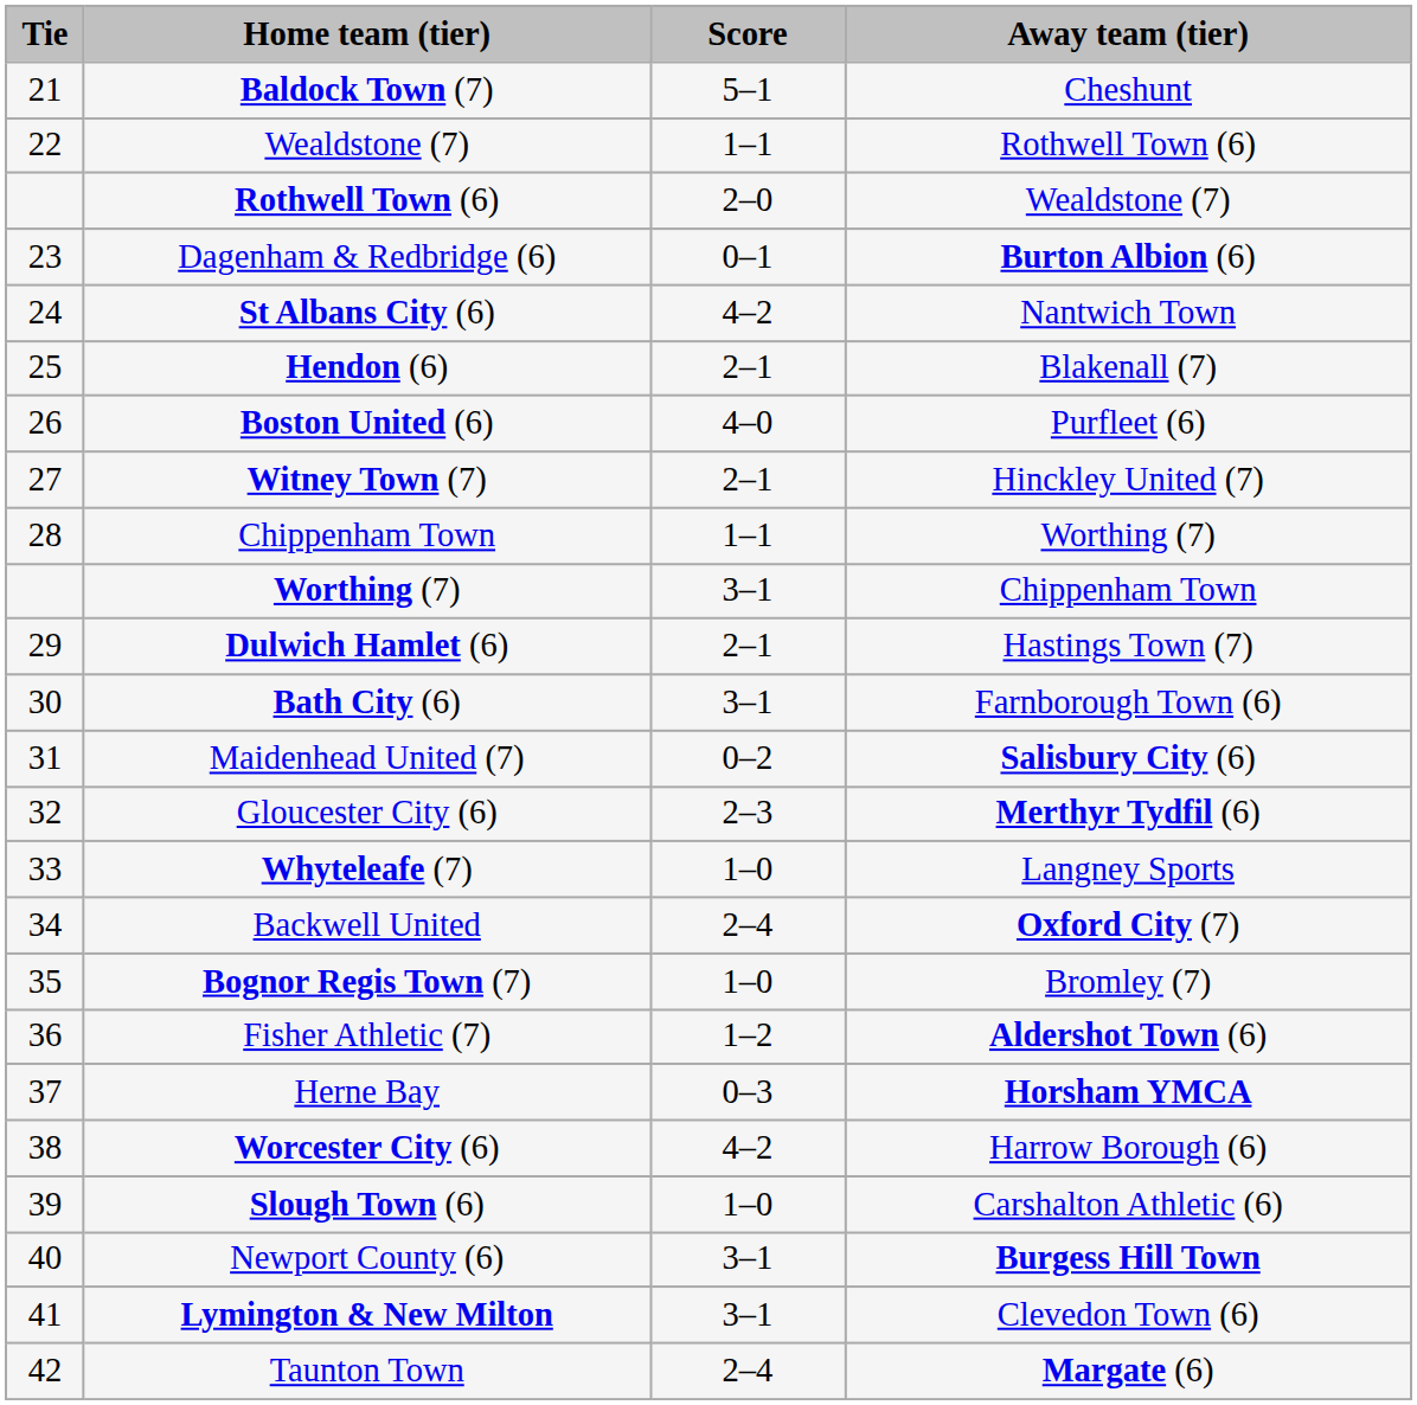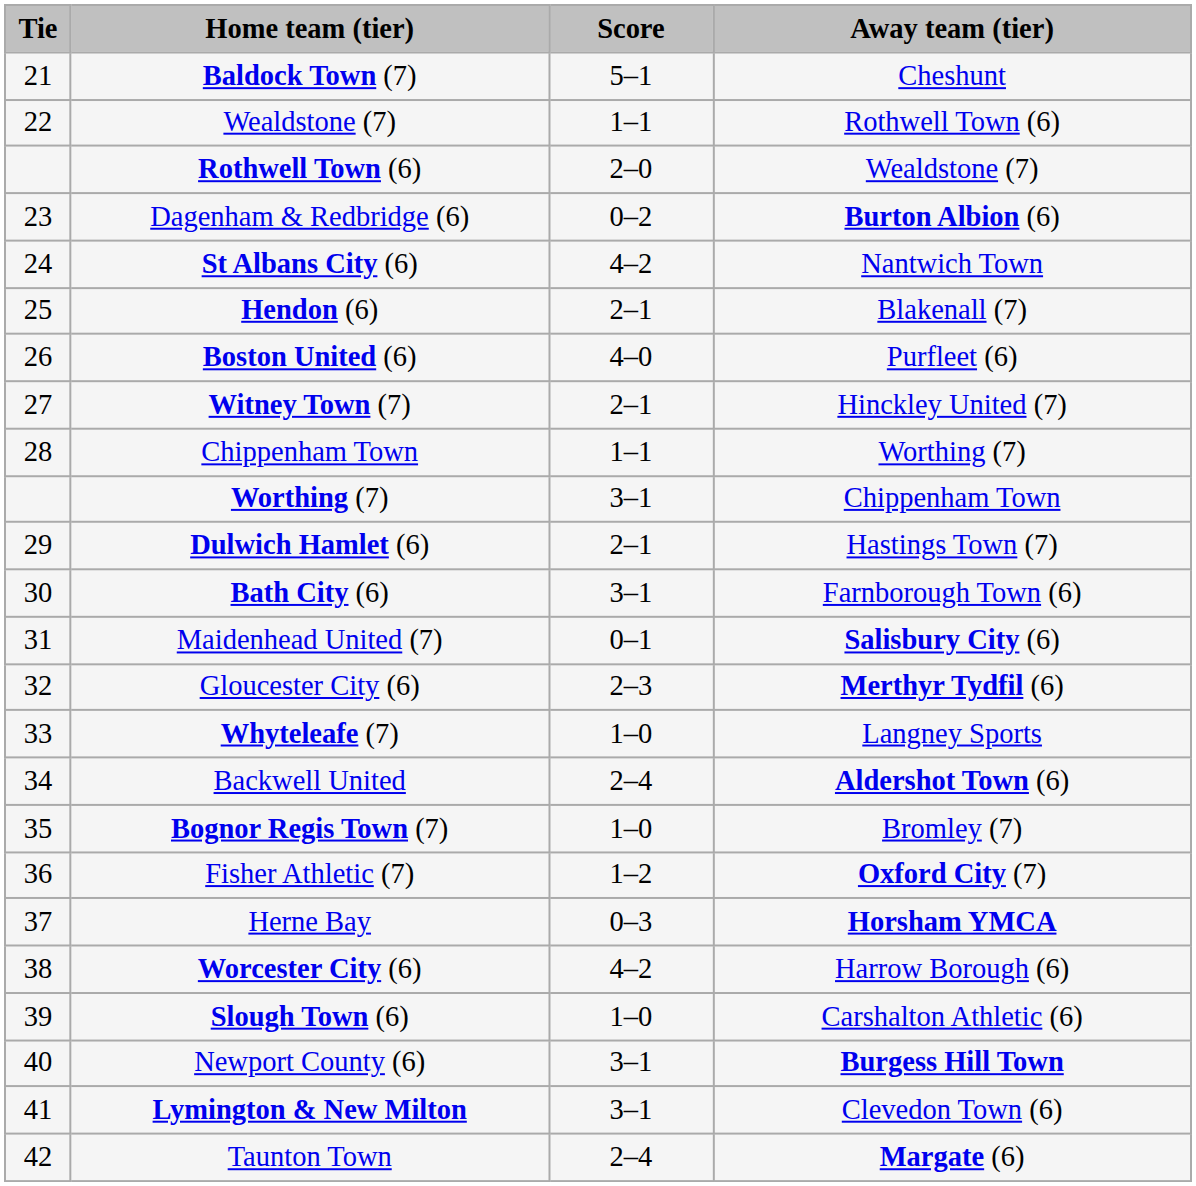 <table class="wikitable" style="width: 600px; background:WhiteSmoke; text-align:center; font-size:90%">
 <tr>
 <td scope="col" style="width:  5.00%; background:silver;"><strong>Tie</strong></td>
 <td scope="col" style="width: 36.25%; background:silver;"><strong>Home team (tier)</strong></td>
 <td scope="col" style="width: 12.50%; background:silver;"><strong>Score</strong></td>
 <td scope="col" style="width: 36.25%; background:silver;"><strong>Away team (tier)</strong></td>
 </tr>
 <tr>
 <td>21</td>
 <td><strong><a href='#'>Baldock Town</a></strong> (7)</td>
 <td>5–1</td>
 <td><a href='#'>Cheshunt</a></td>
 </tr>
 <tr>
 <td>22</td>
 <td><a href='#'>Wealdstone</a> (7)</td>
 <td>1–1</td>
 <td><a href='#'>Rothwell Town</a> (6)</td>
 </tr>
 <tr>
 <td><em></em></td>
 <td><strong><a href='#'>Rothwell Town</a></strong> (6)</td>
 <td>2–0</td>
 <td><a href='#'>Wealdstone</a> (7)</td>
 </tr>
 <tr>
 <td>23</td>
 <td><a href='#'>Dagenham & Redbridge</a> (6)</td>
-<td>0–1</td>
+<td>0–2</td>
 <td><strong><a href='#'>Burton Albion</a></strong> (6)</td>
 </tr>
 <tr>
 <td>24</td>
 <td><strong><a href='#'>St Albans City</a></strong> (6)</td>
 <td>4–2</td>
 <td><a href='#'>Nantwich Town</a></td>
 </tr>
 <tr>
 <td>25</td>
 <td><strong><a href='#'>Hendon</a></strong> (6)</td>
 <td>2–1</td>
 <td><a href='#'>Blakenall</a> (7)</td>
 </tr>
 <tr>
 <td>26</td>
 <td><strong><a href='#'>Boston United</a></strong> (6)</td>
 <td>4–0</td>
 <td><a href='#'>Purfleet</a> (6)</td>
 </tr>
 <tr>
 <td>27</td>
 <td><strong><a href='#'>Witney Town</a></strong> (7)</td>
 <td>2–1</td>
 <td><a href='#'>Hinckley United</a> (7)</td>
 </tr>
 <tr>
 <td>28</td>
 <td><a href='#'>Chippenham Town</a></td>
 <td>1–1</td>
 <td><a href='#'>Worthing</a> (7)</td>
 </tr>
 <tr>
 <td><em></em></td>
 <td><strong><a href='#'>Worthing</a></strong> (7)</td>
 <td>3–1</td>
 <td><a href='#'>Chippenham Town</a></td>
 </tr>
 <tr>
 <td>29</td>
 <td><strong><a href='#'>Dulwich Hamlet</a></strong> (6)</td>
 <td>2–1</td>
 <td><a href='#'>Hastings Town</a> (7)</td>
 </tr>
 <tr>
 <td>30</td>
 <td><strong><a href='#'>Bath City</a></strong> (6)</td>
 <td>3–1</td>
 <td><a href='#'>Farnborough Town</a> (6)</td>
 </tr>
 <tr>
 <td>31</td>
 <td><a href='#'>Maidenhead United</a> (7)</td>
-<td>0–2</td>
+<td>0–1</td>
 <td><strong><a href='#'>Salisbury City</a></strong> (6)</td>
 </tr>
 <tr>
 <td>32</td>
 <td><a href='#'>Gloucester City</a> (6)</td>
 <td>2–3</td>
 <td><strong><a href='#'>Merthyr Tydfil</a></strong> (6)</td>
 </tr>
 <tr>
 <td>33</td>
 <td><strong><a href='#'>Whyteleafe</a></strong> (7)</td>
 <td>1–0</td>
 <td><a href='#'>Langney Sports</a></td>
 </tr>
 <tr>
 <td>34</td>
 <td><a href='#'>Backwell United</a></td>
 <td>2–4</td>
-<td><strong><a href='#'>Oxford City</a></strong> (7)</td>
+<td><strong><a href='#'>Aldershot Town</a></strong> (6)</td>
 </tr>
 <tr>
 <td>35</td>
 <td><strong><a href='#'>Bognor Regis Town</a></strong> (7)</td>
 <td>1–0</td>
 <td><a href='#'>Bromley</a> (7)</td>
 </tr>
 <tr>
 <td>36</td>
 <td><a href='#'>Fisher Athletic</a> (7)</td>
 <td>1–2</td>
-<td><strong><a href='#'>Aldershot Town</a></strong> (6)</td>
+<td><strong><a href='#'>Oxford City</a></strong> (7)</td>
 </tr>
 <tr>
 <td>37</td>
 <td><a href='#'>Herne Bay</a></td>
 <td>0–3</td>
 <td><strong><a href='#'>Horsham YMCA</a></strong></td>
 </tr>
 <tr>
 <td>38</td>
 <td><strong><a href='#'>Worcester City</a></strong> (6)</td>
 <td>4–2</td>
 <td><a href='#'>Harrow Borough</a> (6)</td>
 </tr>
 <tr>
 <td>39</td>
 <td><strong><a href='#'>Slough Town</a></strong> (6)</td>
 <td>1–0</td>
 <td><a href='#'>Carshalton Athletic</a> (6)</td>
 </tr>
 <tr>
 <td>40</td>
 <td><a href='#'>Newport County</a> (6)</td>
 <td>3–1</td>
 <td><strong><a href='#'>Burgess Hill Town</a></strong></td>
 </tr>
 <tr>
 <td>41</td>
 <td><strong><a href='#'>Lymington & New Milton</a></strong></td>
 <td>3–1</td>
 <td><a href='#'>Clevedon Town</a> (6)</td>
 </tr>
 <tr>
 <td>42</td>
 <td><a href='#'>Taunton Town</a></td>
 <td>2–4</td>
 <td><strong><a href='#'>Margate</a></strong> (6)</td>
 </tr>
 </table>
